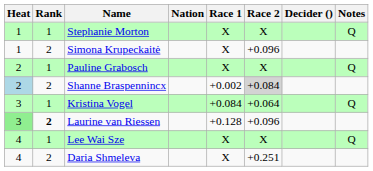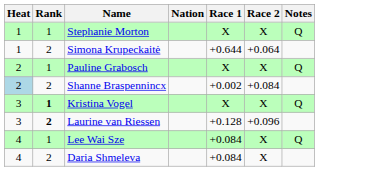 <table class="wikitable sortable" style="text-align:center">
 <tr>
 <th>Heat</th>
 <th>Rank</th>
 <th>Name</th>
 <th>Nation</th>
 <th>Race 1</th>
 <th>Race 2</th>
-<th>Decider ()</th>
 <th>Notes</th>
 </tr>
 <tr bgcolor=bbffbb>
 <td>1</td>
 <td>1</td>
 <td align="left"><a href='#'>Stephanie Morton</a></td>
 <td align="left"></td>
 <td>X</td>
 <td>X</td>
-<td></td>
 <td>Q</td>
 </tr>
 <tr>
 <td>1</td>
 <td>2</td>
 <td align="left"><a href='#'>Simona Krupeckaitė</a></td>
 <td align="left"></td>
-<td>X</td>
-<td>+0.096</td>
-<td></td>
+<td>+0.644</td>
+<td>+0.064</td>
 <td></td>
 </tr>
 <tr bgcolor=bbffbb>
 <td>2</td>
 <td>1</td>
 <td align="left"><a href='#'>Pauline Grabosch</a></td>
 <td align="left"></td>
 <td>X</td>
 <td>X</td>
-<td></td>
 <td>Q</td>
 </tr>
 <tr>
 <td style="background: lightblue;">2</td>
 <td>2</td>
 <td align="left"><a href='#'>Shanne Braspennincx</a></td>
 <td align="left"></td>
 <td>+0.002</td>
-<td style="background: lightgrey;">+0.084</td>
-<td></td>
+<td>+0.084</td>
 <td></td>
 </tr>
 <tr bgcolor=bbffbb>
 <td>3</td>
-<td>1</td>
+<td><strong>1</strong></td>
 <td align="left"><a href='#'>Kristina Vogel</a></td>
 <td align="left"></td>
-<td>+0.084</td>
-<td>+0.064</td>
-<td></td>
+<td>X</td>
+<td>X</td>
 <td>Q</td>
 </tr>
 <tr>
-<td style="background: lightgreen;">3</td>
+<td>3</td>
 <td><strong>2</strong></td>
 <td align="left"><a href='#'>Laurine van Riessen</a></td>
 <td align="left"></td>
 <td>+0.128</td>
 <td>+0.096</td>
-<td></td>
 <td></td>
 </tr>
 <tr bgcolor=bbffbb>
 <td>4</td>
 <td>1</td>
 <td align="left"><a href='#'>Lee Wai Sze</a></td>
 <td align="left"></td>
+<td>+0.084</td>
 <td>X</td>
-<td>X</td>
-<td></td>
 <td>Q</td>
 </tr>
 <tr>
 <td>4</td>
 <td>2</td>
 <td align="left"><a href='#'>Daria Shmeleva</a></td>
 <td align="left"></td>
+<td>+0.084</td>
 <td>X</td>
-<td>+0.251</td>
-<td></td>
 <td></td>
 </tr>
 </table>
